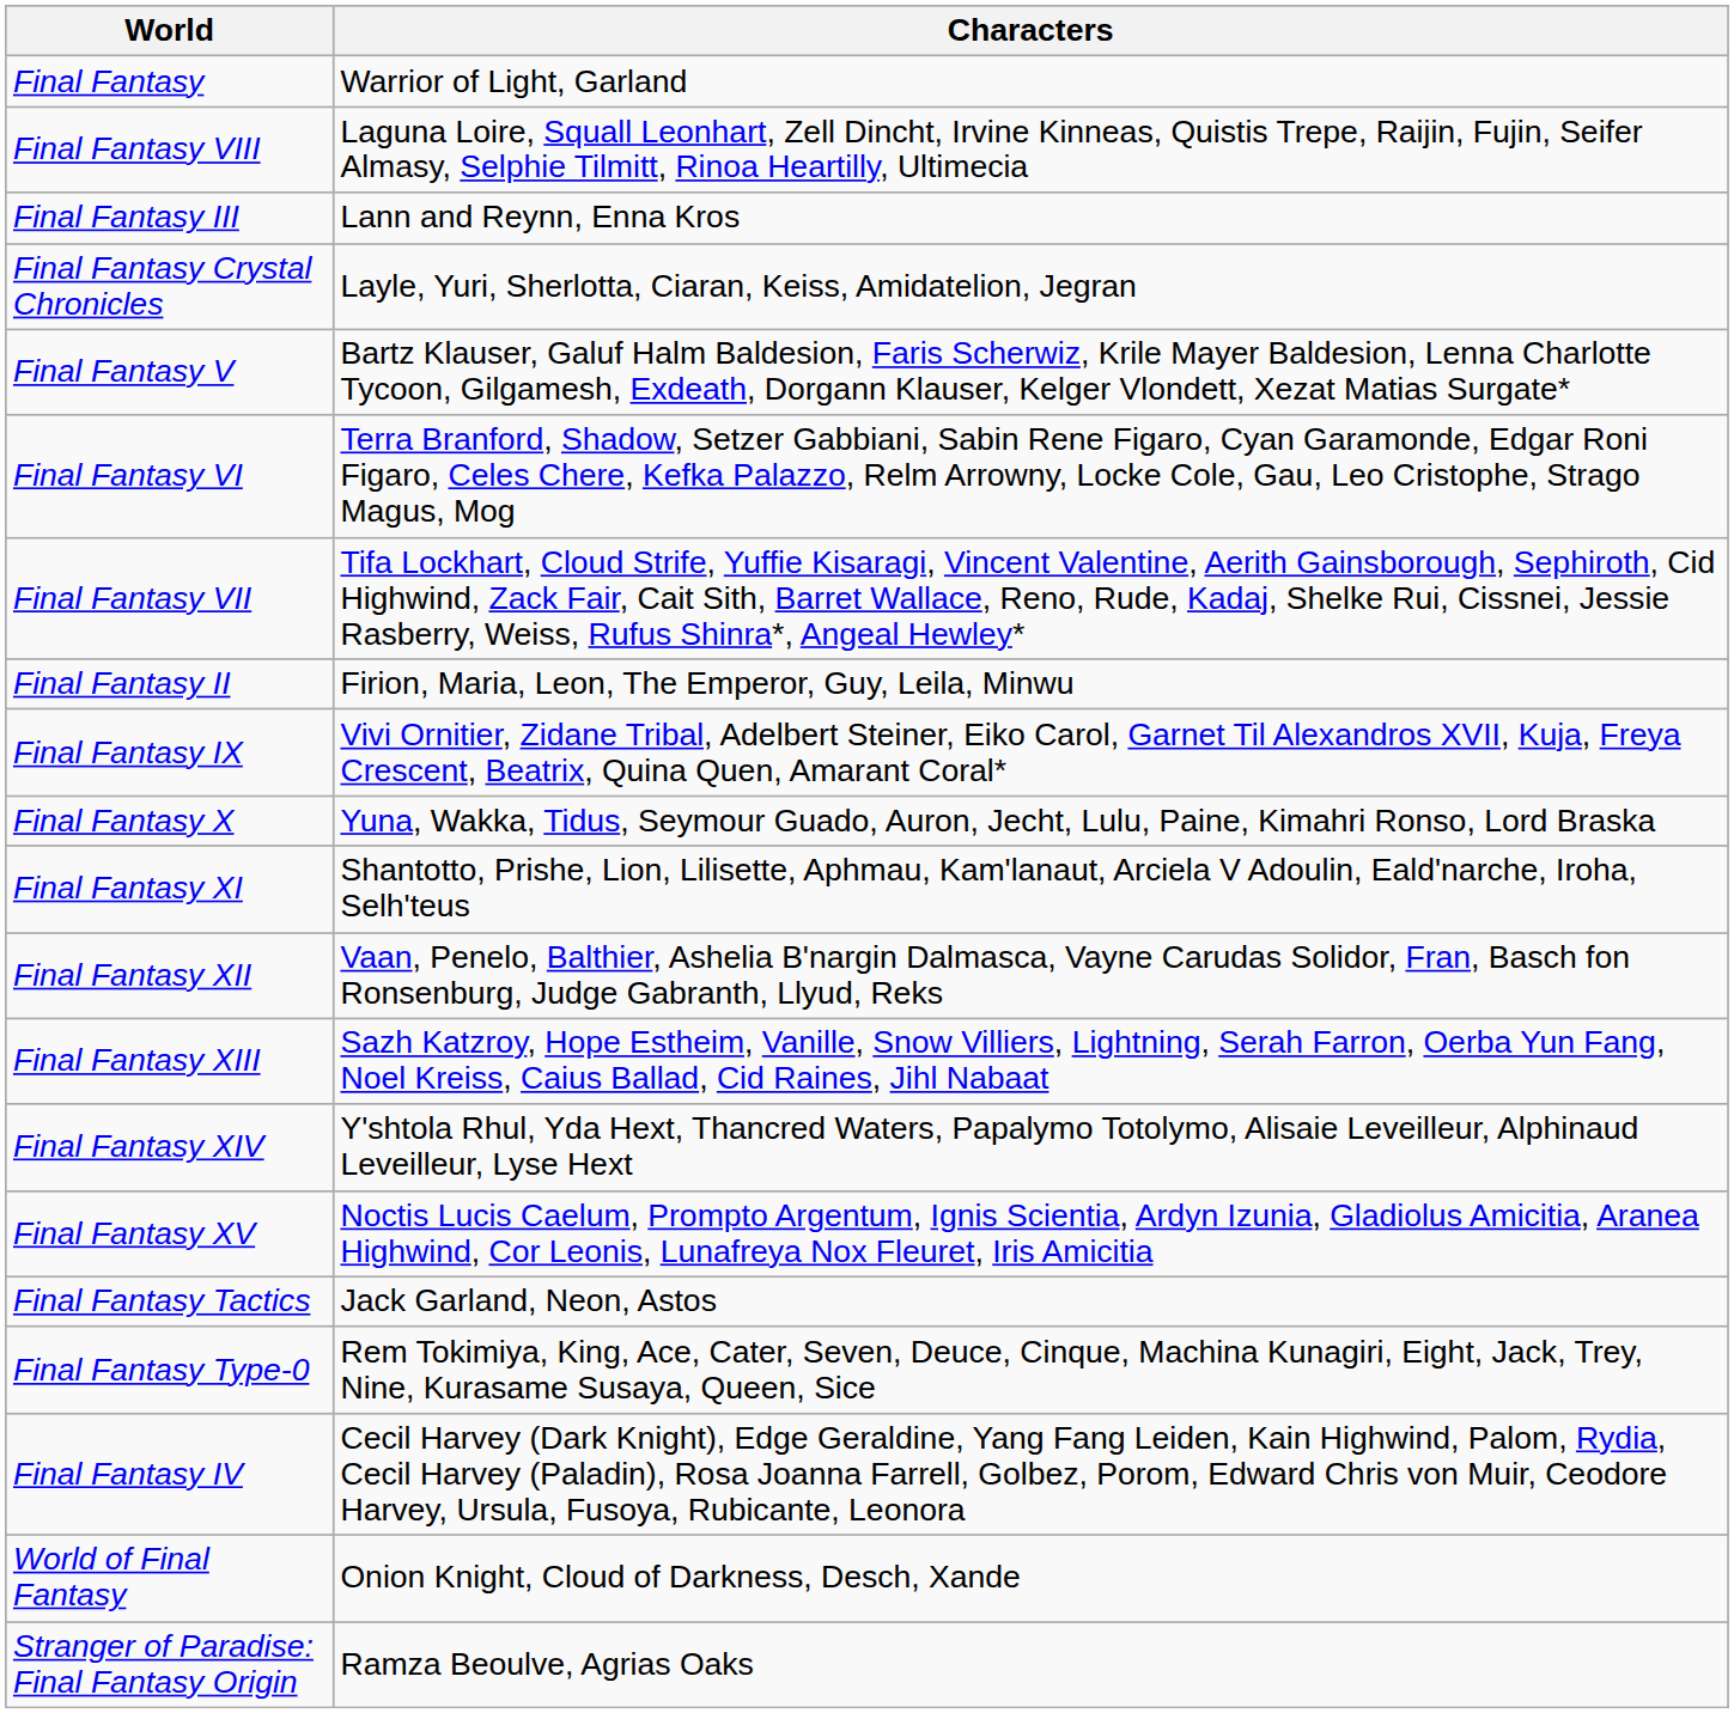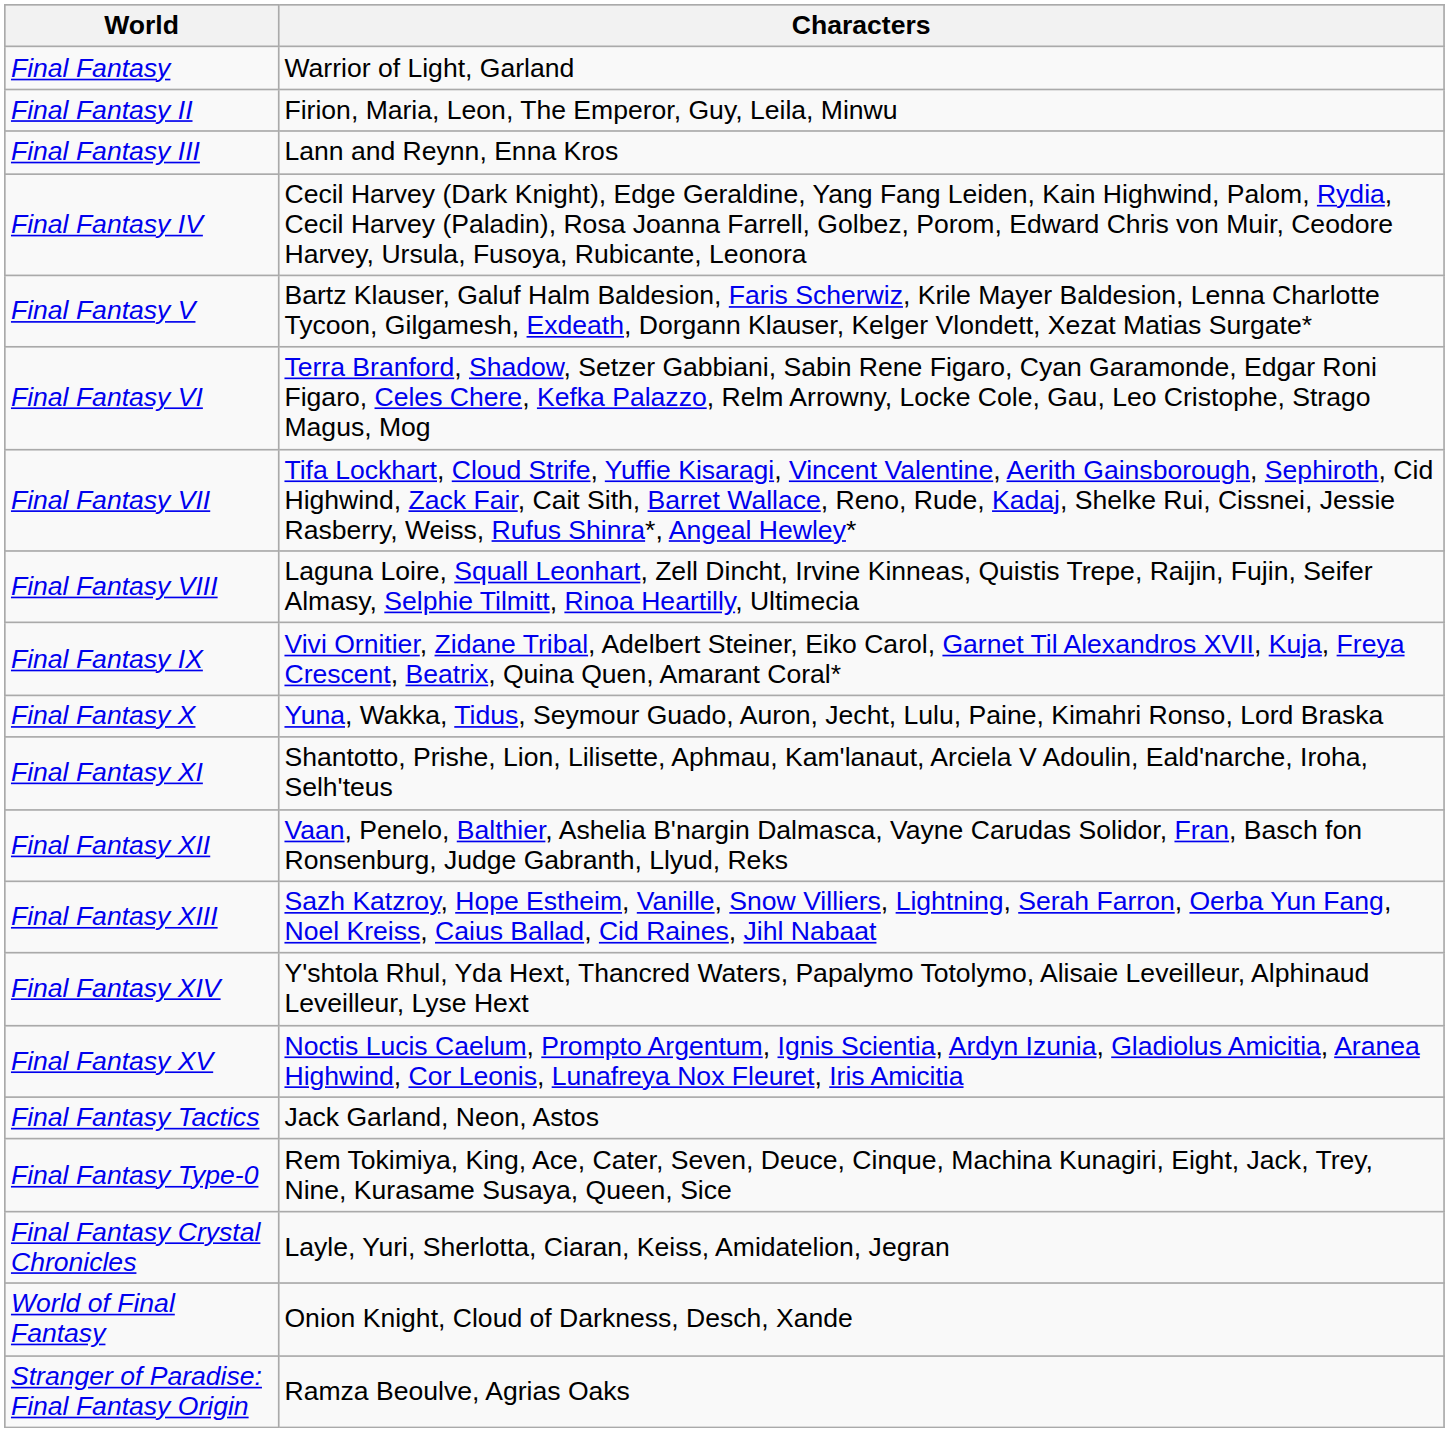 <table class="wikitable sortable">
 <tr>
 <th>World</th>
 <th>Characters</th>
 </tr>
 <tr>
 <td><em><a href='#'>Final Fantasy</a></em></td>
 <td>Warrior of Light, Garland</td>
 </tr>
 <tr>
-<td><em><a href='#'>Final Fantasy VIII</a></em></td>
-<td>Laguna Loire, <a href='#'>Squall Leonhart</a>, Zell Dincht, Irvine Kinneas, Quistis Trepe, Raijin, Fujin, Seifer Almasy, <a href='#'>Selphie Tilmitt</a>, <a href='#'>Rinoa Heartilly</a>, Ultimecia</td>
+<td><em><a href='#'>Final Fantasy II</a></em></td>
+<td>Firion, Maria, Leon, The Emperor, Guy, Leila, Minwu</td>
 </tr>
 <tr>
 <td><em><a href='#'>Final Fantasy III</a></em></td>
 <td>Lann and Reynn, Enna Kros</td>
 </tr>
 <tr>
-<td><em><a href='#'>Final Fantasy Crystal Chronicles</a></em></td>
-<td>Layle, Yuri, Sherlotta, Ciaran, Keiss, Amidatelion, Jegran</td>
+<td><em><a href='#'>Final Fantasy IV</a></em></td>
+<td>Cecil Harvey (Dark Knight), Edge Geraldine, Yang Fang Leiden, Kain Highwind, Palom, <a href='#'>Rydia</a>, Cecil Harvey (Paladin), Rosa Joanna Farrell, Golbez, Porom, Edward Chris von Muir, Ceodore Harvey, Ursula, Fusoya, Rubicante, Leonora</td>
 </tr>
 <tr>
 <td><em><a href='#'>Final Fantasy V</a></em></td>
 <td>Bartz Klauser, Galuf Halm Baldesion, <a href='#'>Faris Scherwiz</a>, Krile Mayer Baldesion, Lenna Charlotte Tycoon, Gilgamesh, <a href='#'>Exdeath</a>, Dorgann Klauser, Kelger Vlondett, Xezat Matias Surgate*</td>
 </tr>
 <tr>
 <td><em><a href='#'>Final Fantasy VI</a></em></td>
 <td><a href='#'>Terra Branford</a>, <a href='#'>Shadow</a>, Setzer Gabbiani, Sabin Rene Figaro, Cyan Garamonde, Edgar Roni Figaro, <a href='#'>Celes Chere</a>, <a href='#'>Kefka Palazzo</a>, Relm Arrowny, Locke Cole, Gau, Leo Cristophe, Strago Magus, Mog</td>
 </tr>
 <tr>
 <td><em><a href='#'>Final Fantasy VII</a></em></td>
 <td><a href='#'>Tifa Lockhart</a>, <a href='#'>Cloud Strife</a>, <a href='#'>Yuffie Kisaragi</a>, <a href='#'>Vincent Valentine</a>, <a href='#'>Aerith Gainsborough</a>, <a href='#'>Sephiroth</a>, Cid Highwind, <a href='#'>Zack Fair</a>, Cait Sith, <a href='#'>Barret Wallace</a>, Reno, Rude, <a href='#'>Kadaj</a>, Shelke Rui, Cissnei, Jessie Rasberry, Weiss, <a href='#'>Rufus Shinra</a>*, <a href='#'>Angeal Hewley</a>*</td>
 </tr>
 <tr>
-<td><em><a href='#'>Final Fantasy II</a></em></td>
-<td>Firion, Maria, Leon, The Emperor, Guy, Leila, Minwu</td>
+<td><em><a href='#'>Final Fantasy VIII</a></em></td>
+<td>Laguna Loire, <a href='#'>Squall Leonhart</a>, Zell Dincht, Irvine Kinneas, Quistis Trepe, Raijin, Fujin, Seifer Almasy, <a href='#'>Selphie Tilmitt</a>, <a href='#'>Rinoa Heartilly</a>, Ultimecia</td>
 </tr>
 <tr>
 <td><em><a href='#'>Final Fantasy IX</a></em></td>
 <td><a href='#'>Vivi Ornitier</a>, <a href='#'>Zidane Tribal</a>, Adelbert Steiner, Eiko Carol, <a href='#'>Garnet Til Alexandros XVII</a>, <a href='#'>Kuja</a>, <a href='#'>Freya Crescent</a>, <a href='#'>Beatrix</a>, Quina Quen, Amarant Coral*</td>
 </tr>
 <tr>
 <td><em><a href='#'>Final Fantasy X</a></em></td>
 <td><a href='#'>Yuna</a>, Wakka, <a href='#'>Tidus</a>, Seymour Guado, Auron, Jecht, Lulu, Paine, Kimahri Ronso, Lord Braska</td>
 </tr>
 <tr>
 <td><em><a href='#'>Final Fantasy XI</a></em></td>
 <td>Shantotto, Prishe, Lion, Lilisette, Aphmau, Kam'lanaut, Arciela V Adoulin, Eald'narche, Iroha, Selh'teus</td>
 </tr>
 <tr>
 <td><em><a href='#'>Final Fantasy XII</a></em></td>
 <td><a href='#'>Vaan</a>, Penelo, <a href='#'>Balthier</a>, Ashelia B'nargin Dalmasca, Vayne Carudas Solidor, <a href='#'>Fran</a>, Basch fon Ronsenburg, Judge Gabranth, Llyud, Reks</td>
 </tr>
 <tr>
 <td><em><a href='#'>Final Fantasy XIII</a></em></td>
 <td><a href='#'>Sazh Katzroy</a>, <a href='#'>Hope Estheim</a>, <a href='#'>Vanille</a>, <a href='#'>Snow Villiers</a>, <a href='#'>Lightning</a>, <a href='#'>Serah Farron</a>, <a href='#'>Oerba Yun Fang</a>, <a href='#'>Noel Kreiss</a>, <a href='#'>Caius Ballad</a>, <a href='#'>Cid Raines</a>, <a href='#'>Jihl Nabaat</a></td>
 </tr>
 <tr>
 <td><em><a href='#'>Final Fantasy XIV</a></em></td>
 <td>Y'shtola Rhul, Yda Hext, Thancred Waters, Papalymo Totolymo, Alisaie Leveilleur, Alphinaud Leveilleur, Lyse Hext</td>
 </tr>
 <tr>
 <td><em><a href='#'>Final Fantasy XV</a></em></td>
 <td><a href='#'>Noctis Lucis Caelum</a>, <a href='#'>Prompto Argentum</a>, <a href='#'>Ignis Scientia</a>, <a href='#'>Ardyn Izunia</a>, <a href='#'>Gladiolus Amicitia</a>, <a href='#'>Aranea Highwind</a>, <a href='#'>Cor Leonis</a>, <a href='#'>Lunafreya Nox Fleuret</a>, <a href='#'>Iris Amicitia</a></td>
 </tr>
 <tr>
 <td><em><a href='#'>Final Fantasy Tactics</a></em></td>
 <td>Jack Garland, Neon, Astos</td>
 </tr>
 <tr>
 <td><em><a href='#'>Final Fantasy Type-0</a></em></td>
 <td>Rem Tokimiya, King, Ace, Cater, Seven, Deuce, Cinque, Machina Kunagiri, Eight, Jack, Trey, Nine, Kurasame Susaya, Queen, Sice</td>
 </tr>
 <tr>
-<td><em><a href='#'>Final Fantasy IV</a></em></td>
-<td>Cecil Harvey (Dark Knight), Edge Geraldine, Yang Fang Leiden, Kain Highwind, Palom, <a href='#'>Rydia</a>, Cecil Harvey (Paladin), Rosa Joanna Farrell, Golbez, Porom, Edward Chris von Muir, Ceodore Harvey, Ursula, Fusoya, Rubicante, Leonora</td>
+<td><em><a href='#'>Final Fantasy Crystal Chronicles</a></em></td>
+<td>Layle, Yuri, Sherlotta, Ciaran, Keiss, Amidatelion, Jegran</td>
 </tr>
 <tr>
 <td><em><a href='#'>World of Final Fantasy</a></em></td>
 <td>Onion Knight, Cloud of Darkness, Desch, Xande</td>
 </tr>
 <tr>
 <td><em><a href='#'>Stranger of Paradise: Final Fantasy Origin</a></em></td>
 <td>Ramza Beoulve, Agrias Oaks</td>
 </tr>
 </table>
